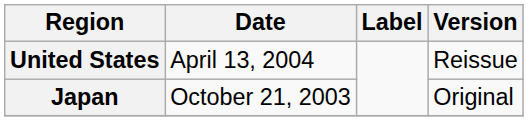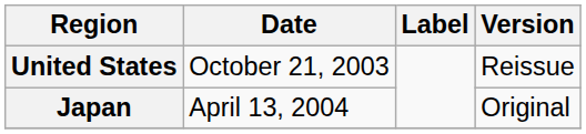 <table class="wikitable plainrowheaders">
 <tr>
 <th scope="col">Region</th>
 <th scope="col">Date</th>
 <th scope="col">Label</th>
 <th scope="col">Version</th>
 </tr>
 <tr>
 <th scope="row">United States</th>
-<td>April 13, 2004</td>
+<td>October 21, 2003</td>
 <td rowspan="2"></td>
 <td>Reissue</td>
 </tr>
 <tr>
 <th scope="row">Japan</th>
-<td>October 21, 2003</td>
+<td>April 13, 2004</td>
 <td>Original</td>
 </tr>
 <tr>
 </tr>
 </table>
